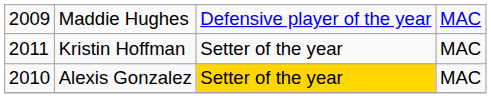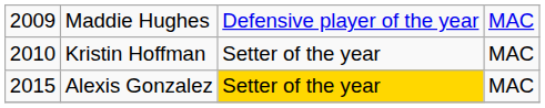 <table class="wikitable">
 <tr>
 <td>2009</td>
 <td>Maddie Hughes</td>
 <td><a href='#'>Defensive player of the year</a></td>
 <td><a href='#'>MAC</a></td>
 </tr>
 <tr>
-<td>2011</td>
+<td>2010</td>
 <td>Kristin Hoffman</td>
 <td>Setter of the year</td>
 <td>MAC</td>
 </tr>
 <tr>
-<td>2010</td>
+<td>2015</td>
 <td>Alexis Gonzalez</td>
 <td style="background: gold;">Setter of the year</td>
 <td>MAC</td>
 </tr>
 <tr>
 </tr>
 </table>
